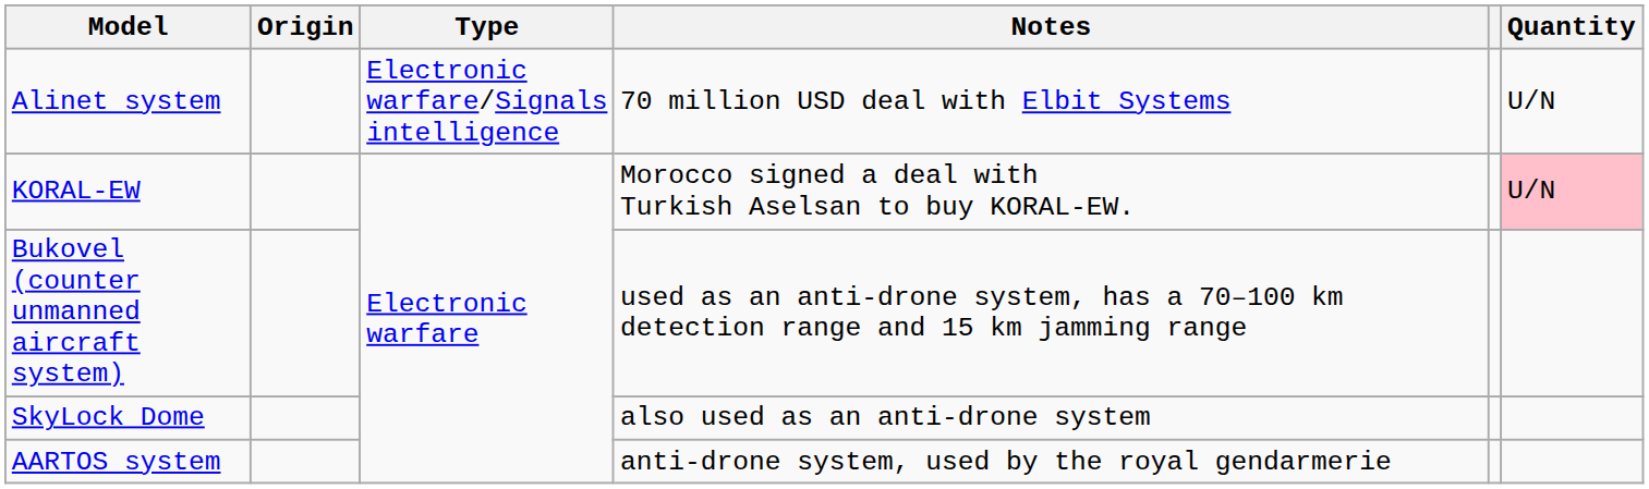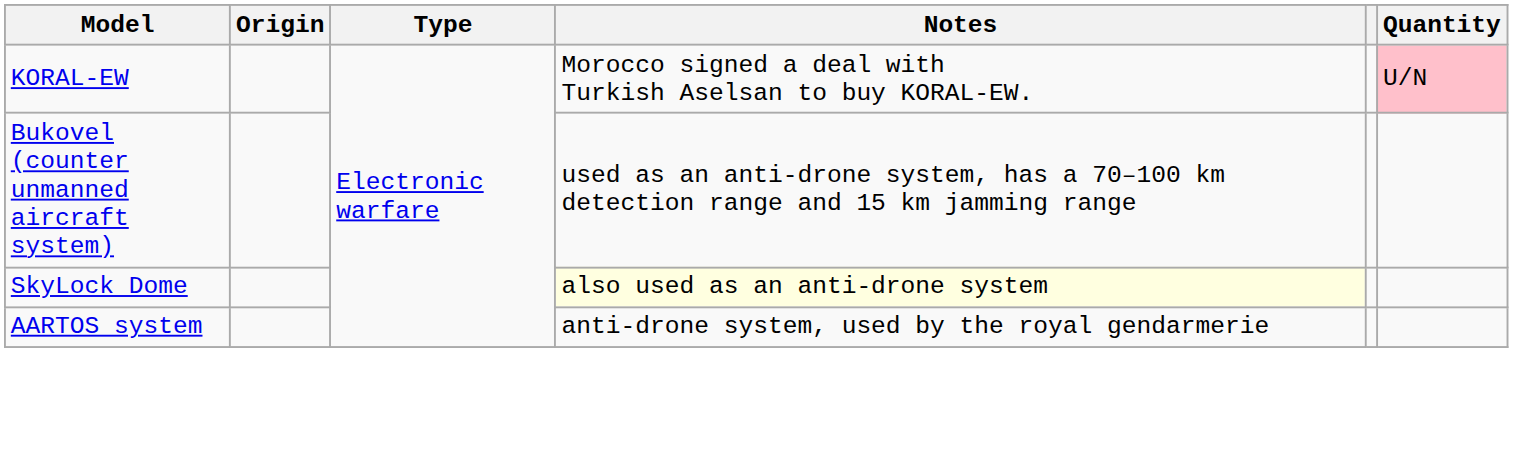 <table class="wikitable" width="90%">
 <tr>
 <th width="15%">Model</th>
 <th>Origin</th>
 <th width="15%">Type</th>
 <th>Notes</th>
 <th></th>
 <th width="7%">Quantity</th>
-</tr>
-<tr>
-<td><a href='#'>Alinet system</a></td>
-<td></td>
-<td><a href='#'>Electronic warfare</a>/<a href='#'>Signals intelligence</a></td>
-<td>  70 million USD deal with <a href='#'>Elbit Systems</a></td>
-<td></td>
-<td>U/N</td>
 </tr>
 <tr>
 <td><a href='#'>KORAL-EW</a></td>
 <td></td>
 <td rowspan="4"><a href='#'>Electronic warfare</a></td>
 <td>Morocco signed a deal with<br>Turkish Aselsan to buy KORAL-EW.</td>
 <td></td>
 <td style="background: pink;">U/N</td>
 </tr>
 <tr>
 <td><a href='#'>Bukovel (counter unmanned aircraft system)</a></td>
 <td></td>
 <td>used as an anti-drone system, has a 70–100 km detection range and 15 km jamming range</td>
 <td></td>
 <td></td>
 </tr>
 <tr>
 <td><a href='#'>SkyLock Dome</a></td>
 <td></td>
-<td>also used as an anti-drone system</td>
+<td style="background: lightyellow;">also used as an anti-drone system</td>
 <td></td>
 <td></td>
 </tr>
 <tr>
 <td><a href='#'>AARTOS system</a></td>
 <td></td>
 <td>anti-drone system, used by the royal gendarmerie</td>
 <td></td>
 <td></td>
 </tr>
 </table>
